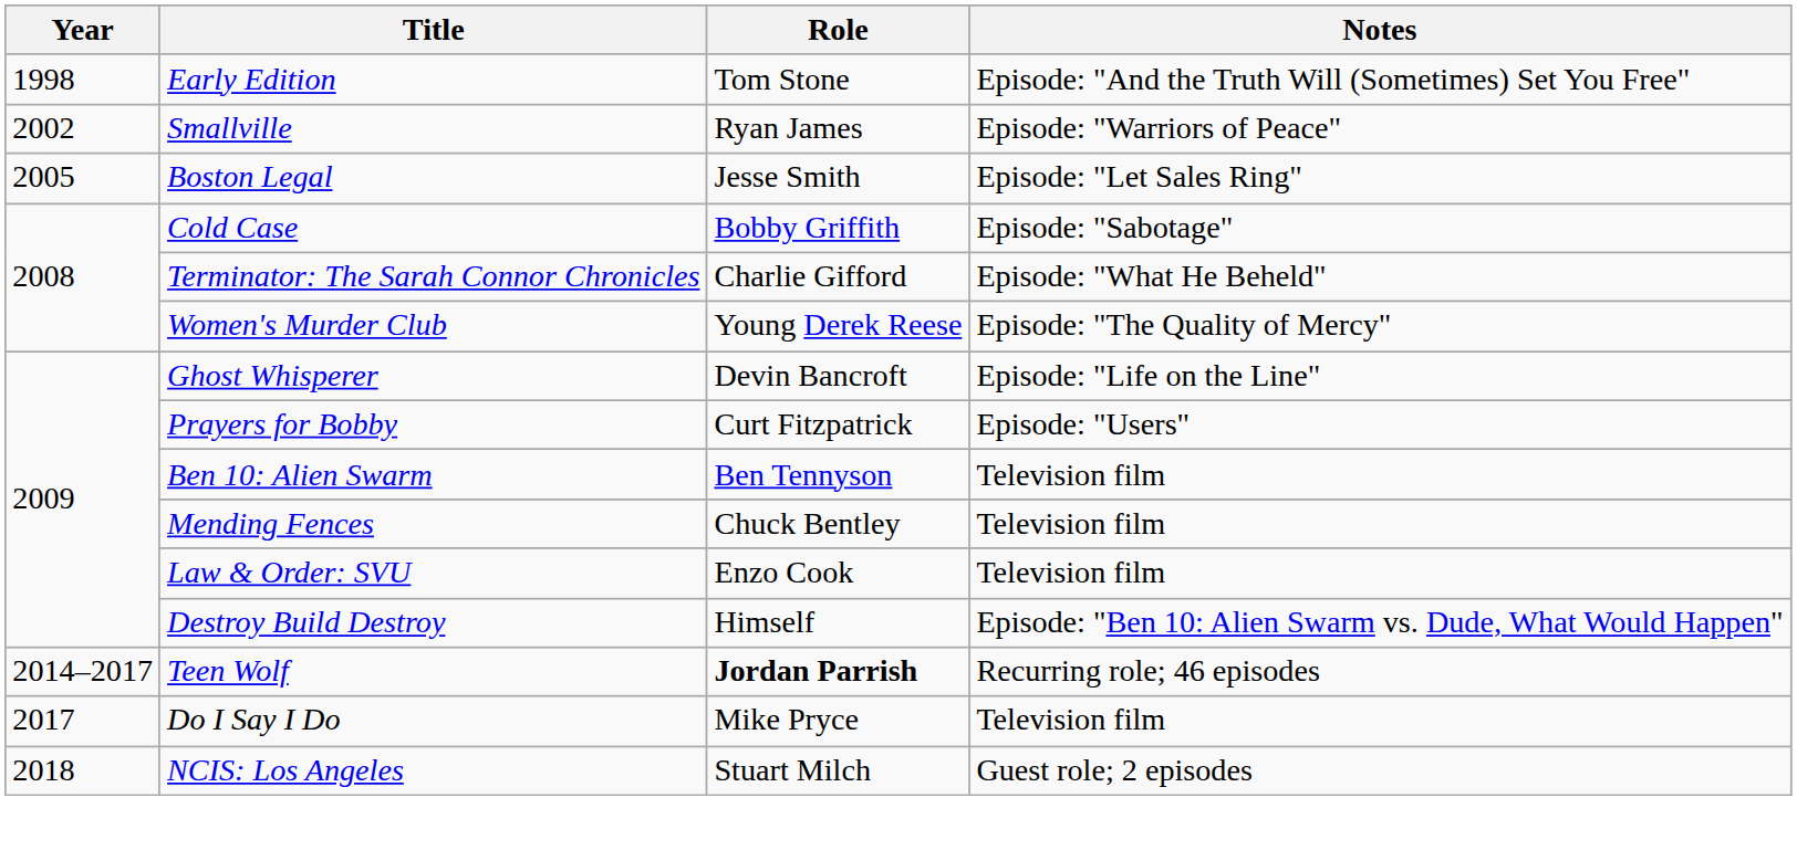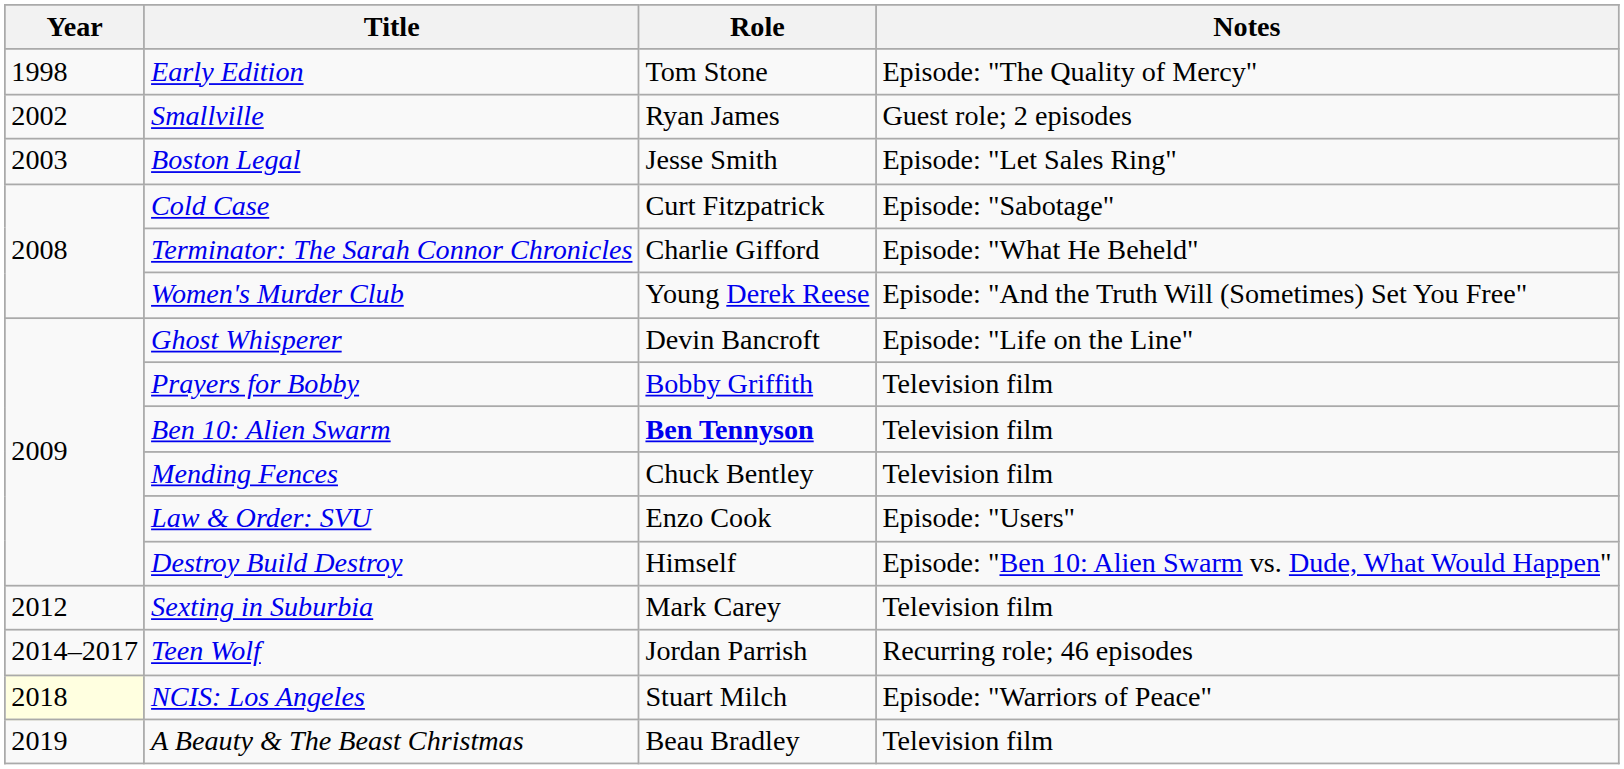 <table class="wikitable sortable">
 <tr>
 <th>Year</th>
 <th>Title</th>
 <th>Role</th>
 <th class="unsortable">Notes</th>
 </tr>
 <tr>
 <td>1998</td>
 <td><em><a href='#'>Early Edition</a></em></td>
 <td>Tom Stone</td>
-<td>Episode: "And the Truth Will (Sometimes) Set You Free"</td>
+<td>Episode: "The Quality of Mercy"</td>
 </tr>
 <tr>
 <td>2002</td>
 <td><em><a href='#'>Smallville</a></em></td>
 <td>Ryan James</td>
-<td>Episode: "Warriors of Peace"</td>
+<td>Guest role; 2 episodes</td>
 </tr>
 <tr>
-<td>2005</td>
+<td>2003</td>
 <td><em><a href='#'>Boston Legal</a></em></td>
 <td>Jesse Smith</td>
 <td>Episode: "Let Sales Ring"</td>
 </tr>
 <tr>
 <td rowspan="3">2008</td>
 <td><em><a href='#'>Cold Case</a></em></td>
-<td><a href='#'>Bobby Griffith</a></td>
+<td>Curt Fitzpatrick</td>
 <td>Episode: "Sabotage"</td>
 </tr>
 <tr>
 <td><em><a href='#'>Terminator: The Sarah Connor Chronicles</a></em></td>
 <td>Charlie Gifford</td>
 <td>Episode: "What He Beheld"</td>
 </tr>
 <tr>
 <td><em><a href='#'>Women's Murder Club</a></em></td>
 <td>Young <a href='#'>Derek Reese</a></td>
-<td>Episode: "The Quality of Mercy"</td>
+<td>Episode: "And the Truth Will (Sometimes) Set You Free"</td>
 </tr>
 <tr>
 <td rowspan="6">2009</td>
 <td><em><a href='#'>Ghost Whisperer</a></em></td>
 <td>Devin Bancroft</td>
 <td>Episode: "Life on the Line"</td>
 </tr>
 <tr>
 <td><em><a href='#'>Prayers for Bobby</a></em></td>
-<td>Curt Fitzpatrick</td>
-<td>Episode: "Users"</td>
+<td><a href='#'>Bobby Griffith</a></td>
+<td>Television film</td>
 </tr>
 <tr>
 <td><em><a href='#'>Ben 10: Alien Swarm</a></em></td>
-<td><a href='#'>Ben Tennyson</a></td>
+<td><strong><a href='#'>Ben Tennyson</a></strong></td>
 <td>Television film</td>
 </tr>
 <tr>
 <td><em><a href='#'>Mending Fences</a></em></td>
 <td>Chuck Bentley</td>
 <td>Television film</td>
 </tr>
 <tr>
 <td><em><a href='#'>Law & Order: SVU</a></em></td>
 <td>Enzo Cook</td>
-<td>Television film</td>
+<td>Episode: "Users"</td>
 </tr>
 <tr>
 <td><em><a href='#'>Destroy Build Destroy</a></em></td>
 <td>Himself</td>
 <td>Episode: "<a href='#'>Ben 10: Alien Swarm</a> vs. <a href='#'>Dude, What Would Happen</a>"</td>
 </tr>
 <tr>
+<td>2012</td>
+<td><em><a href='#'>Sexting in Suburbia</a></em></td>
+<td>Mark Carey</td>
+<td>Television film</td>
+</tr>
+<tr>
 <td>2014–2017</td>
 <td><em><a href='#'>Teen Wolf</a></em></td>
-<td><strong>Jordan Parrish</strong></td>
+<td>Jordan Parrish</td>
 <td>Recurring role; 46 episodes</td>
 </tr>
 <tr>
-<td>2017</td>
-<td><em>Do I Say I Do</em></td>
-<td>Mike Pryce</td>
+<td style="background: lightyellow;">2018</td>
+<td><em><a href='#'>NCIS: Los Angeles</a></em></td>
+<td>Stuart Milch</td>
+<td>Episode: "Warriors of Peace"</td>
+</tr>
+<tr>
+<td>2019</td>
+<td><em>A Beauty & The Beast Christmas</em></td>
+<td>Beau Bradley</td>
 <td>Television film</td>
 </tr>
-<tr>
-<td>2018</td>
-<td><em><a href='#'>NCIS: Los Angeles</a></em></td>
-<td>Stuart Milch</td>
-<td>Guest role; 2 episodes</td>
-</tr>
 </table>
